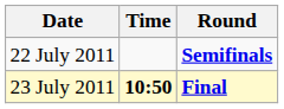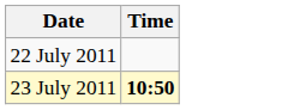 <table class="wikitable">
 <tr>
 <th>Date</th>
 <th>Time</th>
-<th>Round</th>
 </tr>
 <tr>
 <td>22 July 2011</td>
 <td></td>
-<td><strong><a href='#'>Semifinals</a></strong></td>
 </tr>
 <tr style=background:lemonchiffon>
 <td>23 July 2011</td>
 <td><strong>10:50</strong></td>
-<td><strong><a href='#'>Final</a></strong></td>
 </tr>
 </table>
